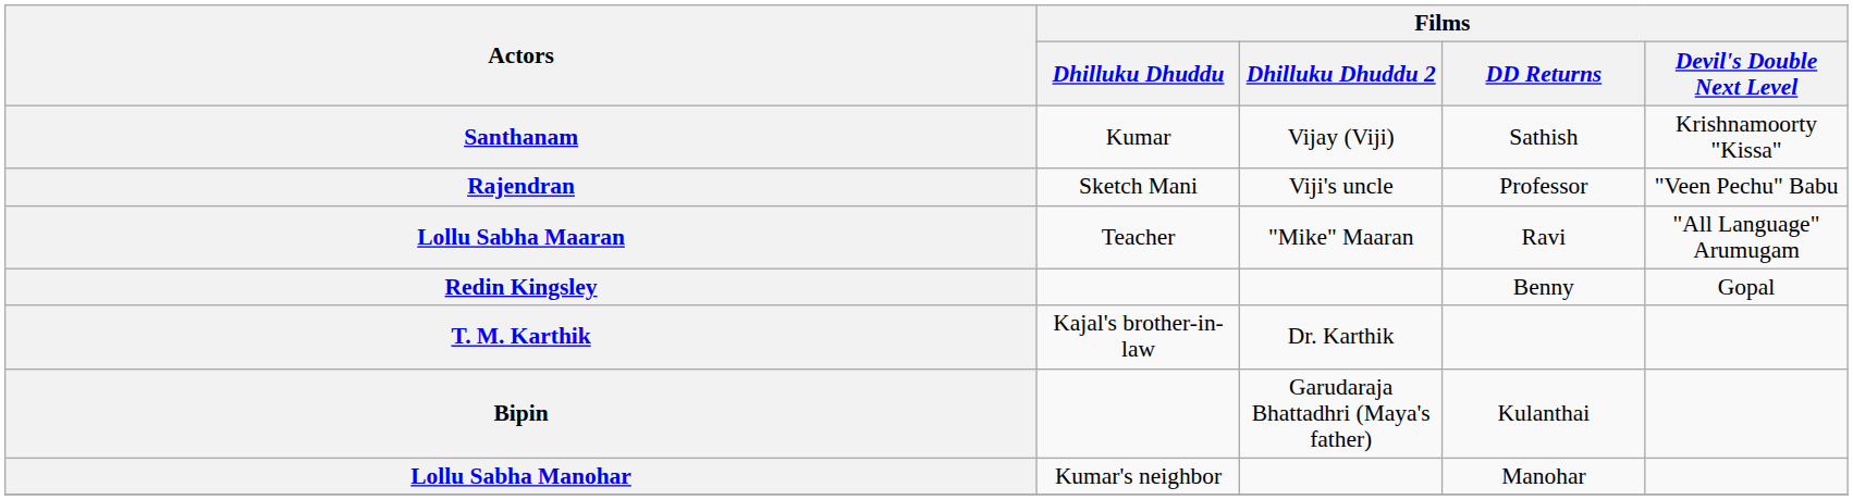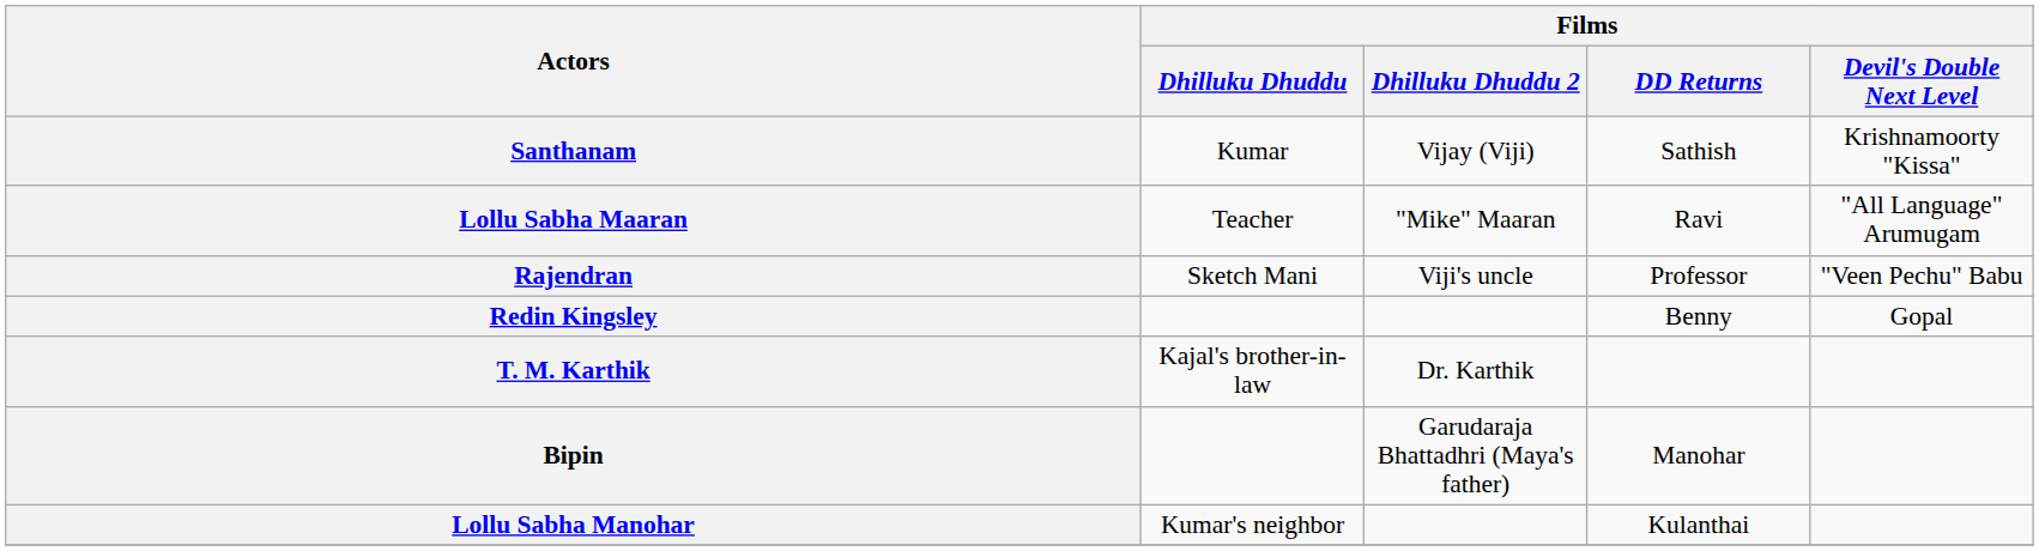 <table class="wikitable" style="text-align:center; width:100%;">
 <tr>
 <th scope="col" rowspan="2" style="text-align:center;">Actors</th>
 <th scope="col" colspan="4" style="text-align:center:">Films</th>
 </tr>
 <tr>
 <th scope="col" style="width:11%"><em><a href='#'>Dhilluku Dhuddu</a></em></th>
 <th scope="col" style="width:11%"><em><a href='#'>Dhilluku Dhuddu 2</a></em></th>
 <th scope="col" style="width:11%"><em><a href='#'>DD Returns</a></em></th>
 <th scope="col" style="width:11%"><em><a href='#'>Devil's Double Next Level</a></em></th>
 </tr>
 <tr>
 <th><a href='#'>Santhanam</a></th>
 <td>Kumar</td>
 <td>Vijay (Viji)</td>
 <td>Sathish</td>
 <td>Krishnamoorty "Kissa"</td>
 </tr>
 <tr>
+<th><a href='#'>Lollu Sabha Maaran</a></th>
+<td>Teacher</td>
+<td>"Mike" Maaran</td>
+<td>Ravi</td>
+<td>"All Language" Arumugam</td>
+</tr>
+<tr>
 <th><a href='#'>Rajendran</a></th>
 <td>Sketch Mani</td>
 <td>Viji's uncle</td>
 <td>Professor</td>
 <td>"Veen Pechu" Babu</td>
-</tr>
-<tr>
-<th><a href='#'>Lollu Sabha Maaran</a></th>
-<td>Teacher</td>
-<td>"Mike" Maaran</td>
-<td>Ravi</td>
-<td>"All Language" Arumugam</td>
 </tr>
 <tr>
 <th><a href='#'>Redin Kingsley</a></th>
 <td></td>
 <td></td>
 <td>Benny</td>
 <td>Gopal</td>
 </tr>
 <tr>
 <th><a href='#'>T. M. Karthik</a></th>
 <td>Kajal's brother-in-law</td>
 <td>Dr. Karthik</td>
 <td></td>
 <td></td>
 </tr>
 <tr>
 <th>Bipin</th>
 <td></td>
 <td>Garudaraja Bhattadhri (Maya's father)</td>
-<td>Kulanthai</td>
+<td>Manohar</td>
 <td></td>
 </tr>
 <tr>
 <th><a href='#'>Lollu Sabha Manohar</a></th>
 <td>Kumar's neighbor</td>
 <td></td>
-<td>Manohar</td>
+<td>Kulanthai</td>
 <td></td>
 </tr>
 <tr>
 </tr>
 </table>
